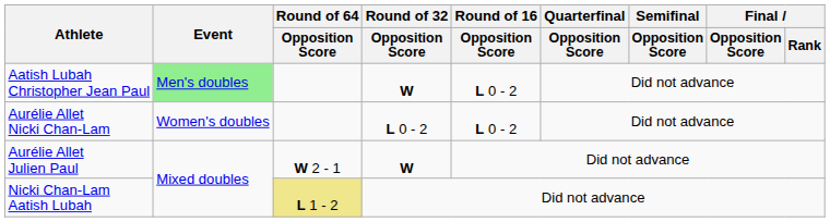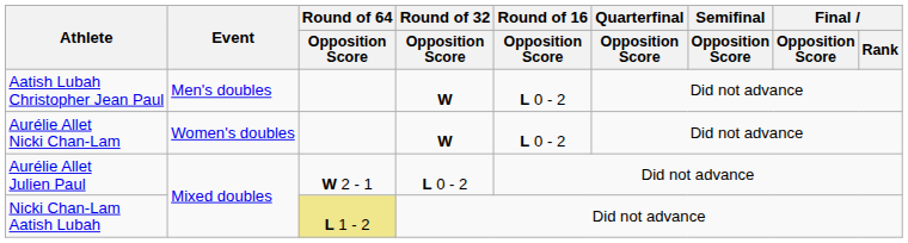 <table class=wikitable style="font-size:90%">
 <tr>
 <th rowspan=2>Athlete</th>
 <th rowspan=2>Event</th>
 <th>Round of 64</th>
 <th>Round of 32</th>
 <th>Round of 16</th>
 <th>Quarterfinal</th>
 <th>Semifinal</th>
 <th colspan=2>Final / </th>
 </tr>
 <tr style="font-size:95%">
 <th>Opposition<br>Score</th>
 <th>Opposition<br>Score</th>
 <th>Opposition<br>Score</th>
 <th>Opposition<br>Score</th>
 <th>Opposition<br>Score</th>
 <th>Opposition<br>Score</th>
 <th>Rank</th>
 </tr>
 <tr align=center>
 <td align=left><a href='#'>Aatish Lubah</a><br><a href='#'>Christopher Jean Paul</a></td>
-<td align=left style="background: lightgreen;"><a href='#'>Men's doubles</a></td>
+<td align=left><a href='#'>Men's doubles</a></td>
 <td></td>
 <td><br><strong>W</strong> </td>
 <td><br><strong>L</strong> 0 - 2</td>
 <td colspan=4>Did not advance</td>
 </tr>
 <tr align=center>
 <td align=left><a href='#'>Aurélie Allet</a><br><a href='#'>Nicki Chan-Lam</a></td>
 <td align=left><a href='#'>Women's doubles</a></td>
 <td></td>
-<td><br><strong>L</strong> 0 - 2</td>
+<td><br><strong>W</strong> </td>
 <td><br><strong>L</strong> 0 - 2</td>
 <td colspan=4>Did not advance</td>
 </tr>
 <tr align=center>
 <td align=left><a href='#'>Aurélie Allet</a><br><a href='#'>Julien Paul</a></td>
 <td align=left rowspan=2><a href='#'>Mixed doubles</a></td>
 <td><br><strong>W</strong> 2 - 1</td>
-<td><br><strong>W</strong> </td>
+<td><br><strong>L</strong> 0 - 2</td>
 <td colspan=5>Did not advance</td>
 </tr>
 <tr align=center>
 <td align=left><a href='#'>Nicki Chan-Lam</a><br><a href='#'>Aatish Lubah</a></td>
 <td style="background: khaki;"><br><strong>L</strong> 1 - 2</td>
 <td colspan=6>Did not advance</td>
 </tr>
 </table>
